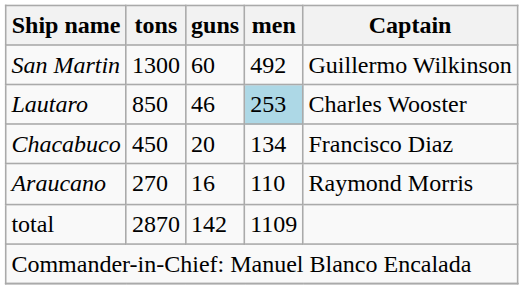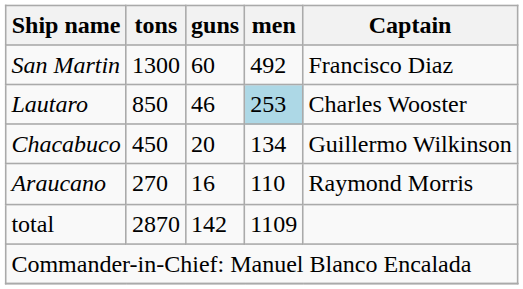 <table class="wikitable" style="float: right; margin: 1em 1em 1em 0; font-size: 95%;">
 <tr>
 <th>Ship name</th>
 <th>tons</th>
 <th>guns</th>
 <th>men</th>
 <th>Captain</th>
 </tr>
 <tr>
 <td><em>San Martin</em></td>
 <td>1300</td>
 <td>60</td>
 <td>492</td>
-<td>Guillermo Wilkinson</td>
+<td>Francisco Diaz</td>
 </tr>
 <tr>
 <td><em>Lautaro</em></td>
 <td>850</td>
 <td>46</td>
 <td style="background: lightblue;">253</td>
 <td>Charles Wooster</td>
 </tr>
 <tr>
 <td><em>Chacabuco</em></td>
 <td>450</td>
 <td>20</td>
 <td>134</td>
-<td>Francisco Diaz</td>
+<td>Guillermo Wilkinson</td>
 </tr>
 <tr>
 <td><em>Araucano</em></td>
 <td>270</td>
 <td>16</td>
 <td>110</td>
 <td>Raymond Morris</td>
 </tr>
 <tr>
 <td>total</td>
 <td>2870</td>
 <td>142</td>
 <td>1109</td>
 <td></td>
 </tr>
 <tr>
 <td colspan="5">Commander-in-Chief: Manuel Blanco Encalada</td>
 </tr>
 <tr>
 </tr>
 </table>
